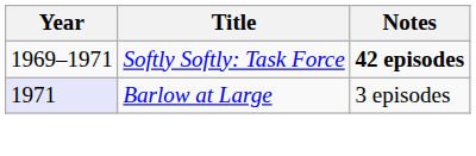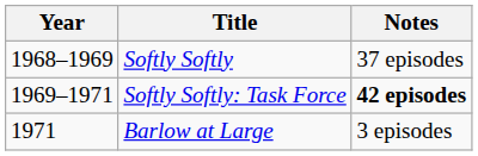 <table class="wikitable">
 <tr>
 <th>Year</th>
 <th>Title</th>
 <th>Notes</th>
 </tr>
 <tr>
+<td>1968–1969</td>
+<td><em><a href='#'>Softly Softly</a></em></td>
+<td>37 episodes</td>
+</tr>
+<tr>
 <td>1969–1971</td>
 <td><em><a href='#'>Softly Softly: Task Force</a></em></td>
 <td><strong>42 episodes</strong></td>
 </tr>
 <tr>
-<td style="background: lavender;">1971</td>
+<td>1971</td>
 <td><em><a href='#'>Barlow at Large</a></em></td>
 <td>3 episodes</td>
 </tr>
 </table>
